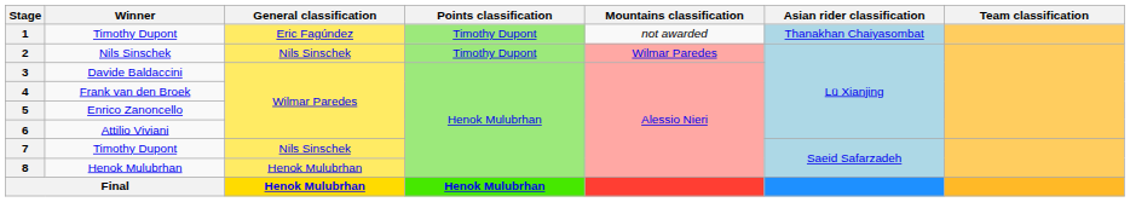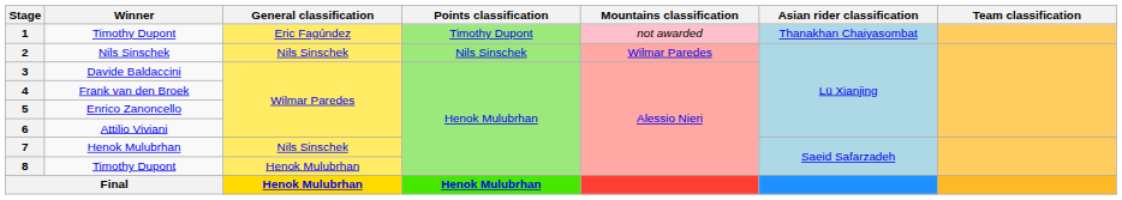 <table class=wikitable style="text-align: center; font-size:smaller;">
 <tr>
 <th style="width:1%;">Stage</th>
 <th style="width:14%;">Winner</th>
 <th style="width:14%;">General classification<br></th>
 <th style="width:14%;">Points classification<br></th>
 <th style="width:14%;">Mountains classification<br></th>
 <th style="width:14%;">Asian rider classification<br></th>
 <th style="width:14%;">Team classification</th>
 </tr>
 <tr>
 <th>1</th>
 <td><a href='#'>Timothy Dupont</a></td>
 <td style="background:#FFEB64;"><a href='#'>Eric Fagúndez</a></td>
 <td style="background:#9CE97B;"><a href='#'>Timothy Dupont</a></td>
-<td><em>not awarded</em></td>
+<td style="background: pink;"><em>not awarded</em></td>
 <td style="background:lightblue;"><a href='#'>Thanakhan Chaiyasombat</a></td>
 <td style="background:#FFCD5F;"></td>
 </tr>
 <tr>
 <th>2</th>
 <td><a href='#'>Nils Sinschek</a></td>
 <td style="background:#FFEB64;"><a href='#'>Nils Sinschek</a></td>
-<td style="background:#9CE97B;"><a href='#'>Timothy Dupont</a></td>
+<td style="background:#9CE97B;"><a href='#'>Nils Sinschek</a></td>
 <td style="background:#FFA8A4;"><a href='#'>Wilmar Paredes</a></td>
 <td style="background:lightblue;" rowspan="5"><a href='#'>Lü Xianjing</a></td>
 <td style="background:#FFCD5F;" rowspan="5"></td>
 </tr>
 <tr>
 <th>3</th>
 <td><a href='#'>Davide Baldaccini</a></td>
 <td style="background:#FFEB64;" rowspan="4"><a href='#'>Wilmar Paredes</a></td>
 <td style="background:#9CE97B;" rowspan="6"><a href='#'>Henok Mulubrhan</a></td>
 <td style="background:#FFA8A4;" rowspan="6"><a href='#'>Alessio Nieri</a></td>
 </tr>
 <tr>
 <th>4</th>
 <td><a href='#'>Frank van den Broek</a></td>
 </tr>
 <tr>
 <th>5</th>
 <td><a href='#'>Enrico Zanoncello</a></td>
 </tr>
 <tr>
 <th>6</th>
 <td><a href='#'>Attilio Viviani</a></td>
 </tr>
 <tr>
 <th>7</th>
-<td><a href='#'>Timothy Dupont</a></td>
+<td><a href='#'>Henok Mulubrhan</a></td>
 <td style="background:#FFEB64;"><a href='#'>Nils Sinschek</a></td>
 <td style="background:lightblue;" rowspan="2"><a href='#'>Saeid Safarzadeh</a></td>
 <td style="background:#FFCD5F;" rowspan="2"></td>
 </tr>
 <tr>
 <th>8</th>
-<td><a href='#'>Henok Mulubrhan</a></td>
+<td><a href='#'>Timothy Dupont</a></td>
 <td style="background:#FFEB64;"><a href='#'>Henok Mulubrhan</a></td>
 </tr>
 <tr>
 <th colspan="2">Final</th>
 <th style="background:#FFDB00;"><a href='#'>Henok Mulubrhan</a></th>
 <th style="background:#46E800;"><a href='#'>Henok Mulubrhan</a></th>
 <th style="background:#FF3E33;"></th>
 <th style="background:dodgerblue;"></th>
 <th style="background:#FFB927;"></th>
 </tr>
 </table>
